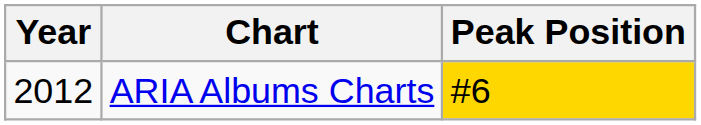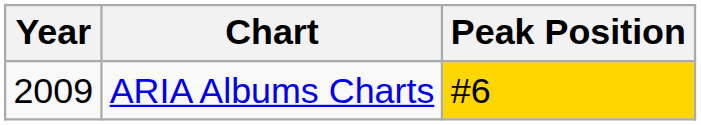 <table class="wikitable">
 <tr>
 <th>Year</th>
 <th>Chart</th>
 <th>Peak Position</th>
 </tr>
 <tr>
-<td>2012</td>
+<td>2009</td>
 <td><a href='#'>ARIA Albums Charts</a></td>
 <td style="background: gold;">#6</td>
 </tr>
 </table>
